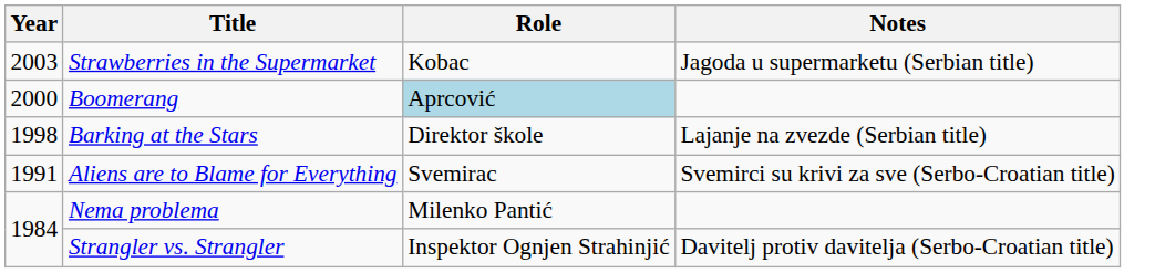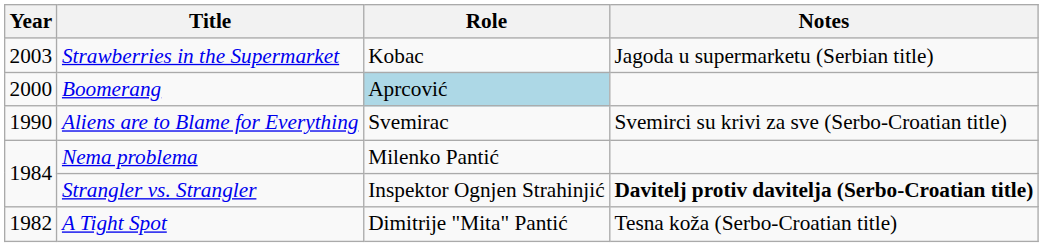 <table class="wikitable sortable">
 <tr>
 <th>Year</th>
 <th>Title</th>
 <th>Role</th>
 <th class="unsortable">Notes</th>
 </tr>
 <tr>
 <td>2003</td>
 <td><em><a href='#'>Strawberries in the Supermarket</a></em></td>
 <td>Kobac</td>
 <td>Jagoda u supermarketu (Serbian title)</td>
 </tr>
 <tr>
 <td>2000</td>
 <td><em><a href='#'>Boomerang</a></em></td>
 <td style="background: lightblue;">Aprcović</td>
 <td></td>
 </tr>
 <tr>
-<td>1998</td>
-<td><em><a href='#'>Barking at the Stars</a></em></td>
-<td>Direktor škole</td>
-<td>Lajanje na zvezde (Serbian title)</td>
-</tr>
-<tr>
-<td>1991</td>
+<td>1990</td>
 <td><em><a href='#'>Aliens are to Blame for Everything</a></em></td>
 <td>Svemirac</td>
 <td>Svemirci su krivi za sve (Serbo-Croatian title)</td>
 </tr>
 <tr>
 <td rowspan="2">1984</td>
 <td><em><a href='#'>Nema problema</a></em></td>
 <td>Milenko Pantić</td>
 <td></td>
 </tr>
 <tr>
 <td><em><a href='#'>Strangler vs. Strangler</a></em></td>
 <td>Inspektor Ognjen Strahinjić</td>
-<td>Davitelj protiv davitelja (Serbo-Croatian title)</td>
+<td><strong>Davitelj protiv davitelja (Serbo-Croatian title)</strong></td>
+</tr>
+<tr>
+<td>1982</td>
+<td><em><a href='#'>A Tight Spot</a></em></td>
+<td>Dimitrije "Mita" Pantić</td>
+<td>Tesna koža (Serbo-Croatian title)</td>
 </tr>
 </table>
